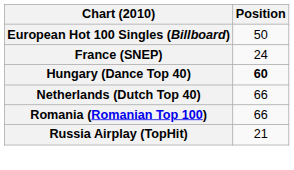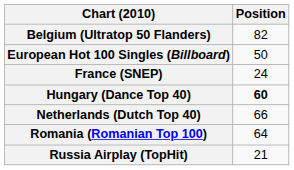 <table class="wikitable sortable plainrowheaders">
 <tr>
 <th>Chart (2010)</th>
 <th>Position</th>
+</tr>
+<tr>
+<th scope="row">Belgium (Ultratop 50 Flanders)</th>
+<td style="text-align:center;">82</td>
 </tr>
 <tr>
 <th scope="row">European Hot 100 Singles (<em>Billboard</em>)</th>
 <td align="center">50</td>
 </tr>
 <tr>
 <th scope="row">France (SNEP)</th>
 <td style="text-align:center;">24</td>
 </tr>
 <tr>
 <th scope="row">Hungary (Dance Top 40)</th>
 <td style="text-align:center;"><strong>60</strong></td>
 </tr>
 <tr>
 <th scope="row">Netherlands (Dutch Top 40)</th>
 <td style="text-align:center;">66</td>
 </tr>
 <tr>
 <th scope="row">Romania (<a href='#'>Romanian Top 100</a>)</th>
-<td style="text-align:center;">66</td>
+<td style="text-align:center;">64</td>
 </tr>
 <tr>
 <th scope="row">Russia Airplay (TopHit)</th>
 <td style="text-align:center;">21</td>
 </tr>
 </table>
